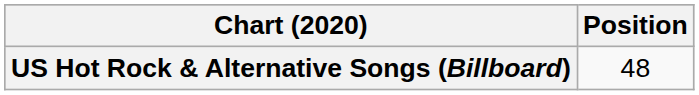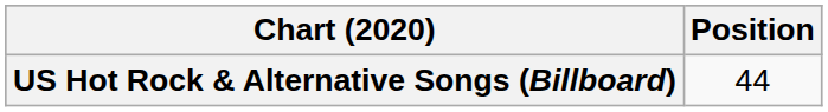 <table class="wikitable plainrowheaders" style="text-align:center">
 <tr>
 <th>Chart (2020)</th>
 <th>Position</th>
 </tr>
 <tr>
 <th scope="row">US Hot Rock & Alternative Songs (<em>Billboard</em>)</th>
-<td>48</td>
+<td>44</td>
 </tr>
 </table>
